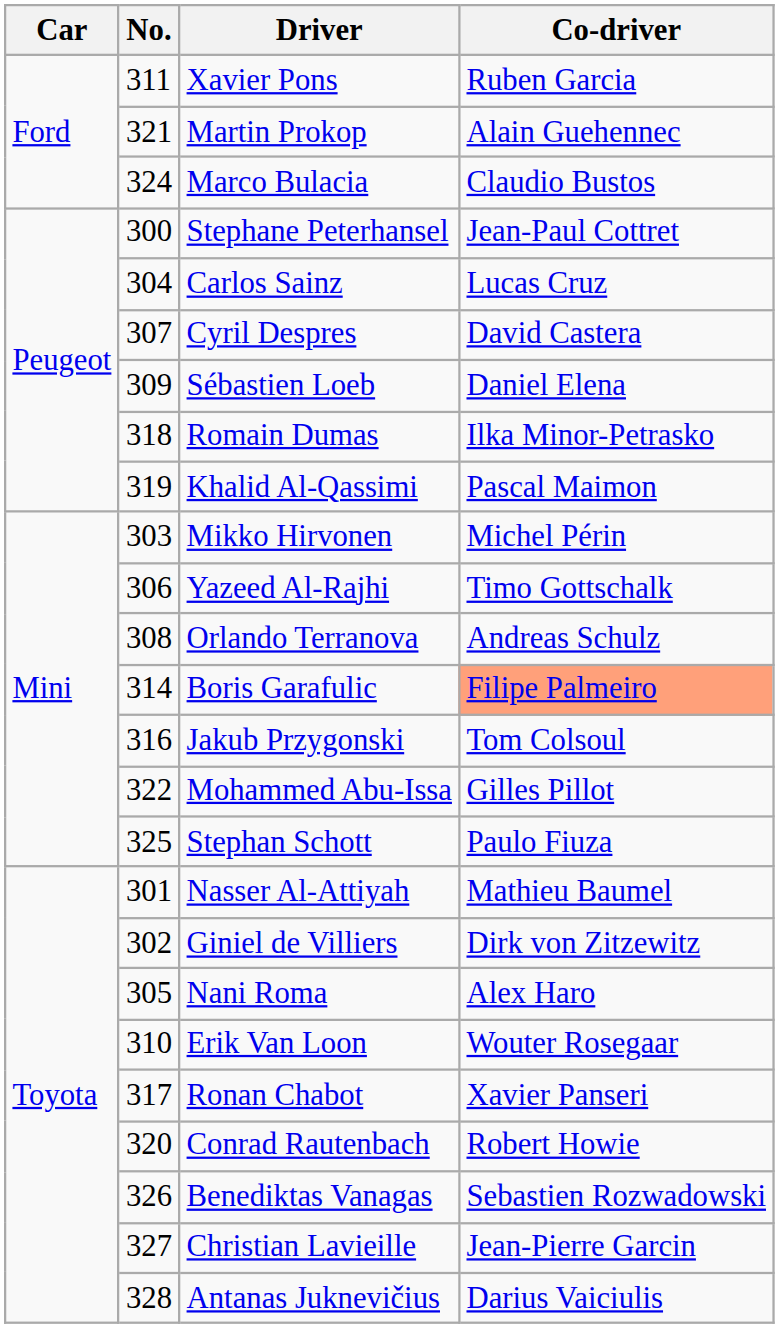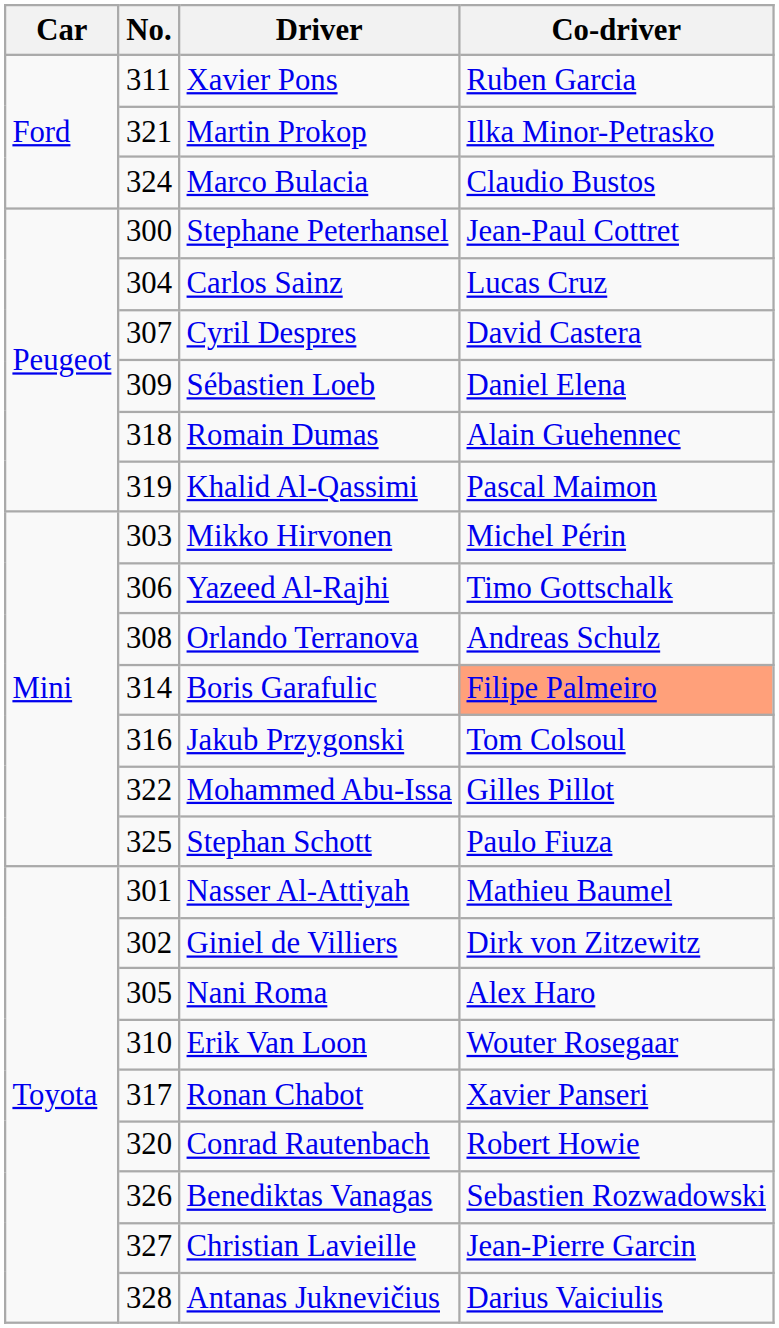 <table class="wikitable" style="font-size:85%">
 <tr>
 <th>Car</th>
 <th>No.</th>
 <th>Driver</th>
 <th>Co-driver</th>
 </tr>
 <tr>
 <td rowspan=3> <a href='#'>Ford</a></td>
 <td>311</td>
 <td> <a href='#'>Xavier Pons</a></td>
 <td> <a href='#'>Ruben Garcia</a></td>
 </tr>
 <tr>
 <td>321</td>
 <td> <a href='#'>Martin Prokop</a></td>
-<td> <a href='#'>Alain Guehennec</a></td>
+<td> <a href='#'>Ilka Minor-Petrasko</a></td>
 </tr>
 <tr>
 <td>324</td>
 <td> <a href='#'>Marco Bulacia</a></td>
 <td> <a href='#'>Claudio Bustos</a></td>
 </tr>
 <tr>
 <td rowspan=6> <a href='#'>Peugeot</a></td>
 <td>300</td>
 <td> <a href='#'>Stephane Peterhansel</a></td>
 <td> <a href='#'>Jean-Paul Cottret</a></td>
 </tr>
 <tr>
 <td>304</td>
 <td> <a href='#'>Carlos Sainz</a></td>
 <td> <a href='#'>Lucas Cruz</a></td>
 </tr>
 <tr>
 <td>307</td>
 <td> <a href='#'>Cyril Despres</a></td>
 <td> <a href='#'>David Castera</a></td>
 </tr>
 <tr>
 <td>309</td>
 <td> <a href='#'>Sébastien Loeb</a></td>
 <td> <a href='#'>Daniel Elena</a></td>
 </tr>
 <tr>
 <td>318</td>
 <td> <a href='#'>Romain Dumas</a></td>
-<td> <a href='#'>Ilka Minor-Petrasko</a></td>
+<td> <a href='#'>Alain Guehennec</a></td>
 </tr>
 <tr>
 <td>319</td>
 <td> <a href='#'>Khalid Al-Qassimi</a></td>
 <td> <a href='#'>Pascal Maimon</a></td>
 </tr>
 <tr>
 <td rowspan=7> <a href='#'>Mini</a></td>
 <td>303</td>
 <td> <a href='#'>Mikko Hirvonen</a></td>
 <td> <a href='#'>Michel Périn</a></td>
 </tr>
 <tr>
 <td>306</td>
 <td> <a href='#'>Yazeed Al-Rajhi</a></td>
 <td> <a href='#'>Timo Gottschalk</a></td>
 </tr>
 <tr>
 <td>308</td>
 <td> <a href='#'>Orlando Terranova</a></td>
 <td> <a href='#'>Andreas Schulz</a></td>
 </tr>
 <tr>
 <td>314</td>
 <td> <a href='#'>Boris Garafulic</a></td>
 <td style="background: lightsalmon;"> <a href='#'>Filipe Palmeiro</a></td>
 </tr>
 <tr>
 <td>316</td>
 <td> <a href='#'>Jakub Przygonski</a></td>
 <td> <a href='#'>Tom Colsoul</a></td>
 </tr>
 <tr>
 <td>322</td>
 <td> <a href='#'>Mohammed Abu-Issa</a></td>
 <td> <a href='#'>Gilles Pillot</a></td>
 </tr>
 <tr>
 <td>325</td>
 <td> <a href='#'>Stephan Schott</a></td>
 <td> <a href='#'>Paulo Fiuza</a></td>
 </tr>
 <tr>
 <td rowspan=9> <a href='#'>Toyota</a></td>
 <td>301</td>
 <td> <a href='#'>Nasser Al-Attiyah</a></td>
 <td> <a href='#'>Mathieu Baumel</a></td>
 </tr>
 <tr>
 <td>302</td>
 <td> <a href='#'>Giniel de Villiers</a></td>
 <td> <a href='#'>Dirk von Zitzewitz</a></td>
 </tr>
 <tr>
 <td>305</td>
 <td> <a href='#'>Nani Roma</a></td>
 <td> <a href='#'>Alex Haro</a></td>
 </tr>
 <tr>
 <td>310</td>
 <td> <a href='#'>Erik Van Loon</a></td>
 <td> <a href='#'>Wouter Rosegaar</a></td>
 </tr>
 <tr>
 <td>317</td>
 <td> <a href='#'>Ronan Chabot</a></td>
 <td> <a href='#'>Xavier Panseri</a></td>
 </tr>
 <tr>
 <td>320</td>
 <td> <a href='#'>Conrad Rautenbach</a></td>
 <td> <a href='#'>Robert Howie</a></td>
 </tr>
 <tr>
 <td>326</td>
 <td> <a href='#'>Benediktas Vanagas</a></td>
 <td> <a href='#'>Sebastien Rozwadowski</a></td>
 </tr>
 <tr>
 <td>327</td>
 <td> <a href='#'>Christian Lavieille</a></td>
 <td> <a href='#'>Jean-Pierre Garcin</a></td>
 </tr>
 <tr>
 <td>328</td>
 <td> <a href='#'>Antanas Juknevičius</a></td>
 <td> <a href='#'>Darius Vaiciulis</a></td>
 </tr>
 </table>
